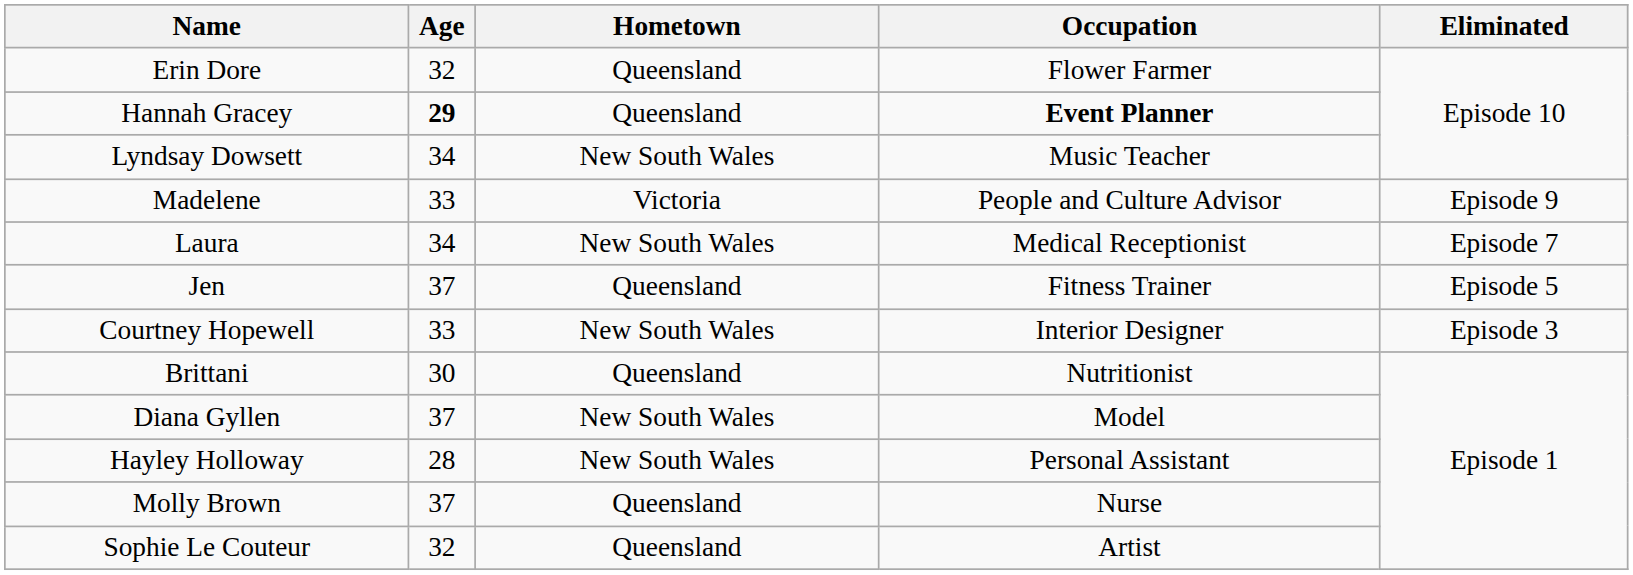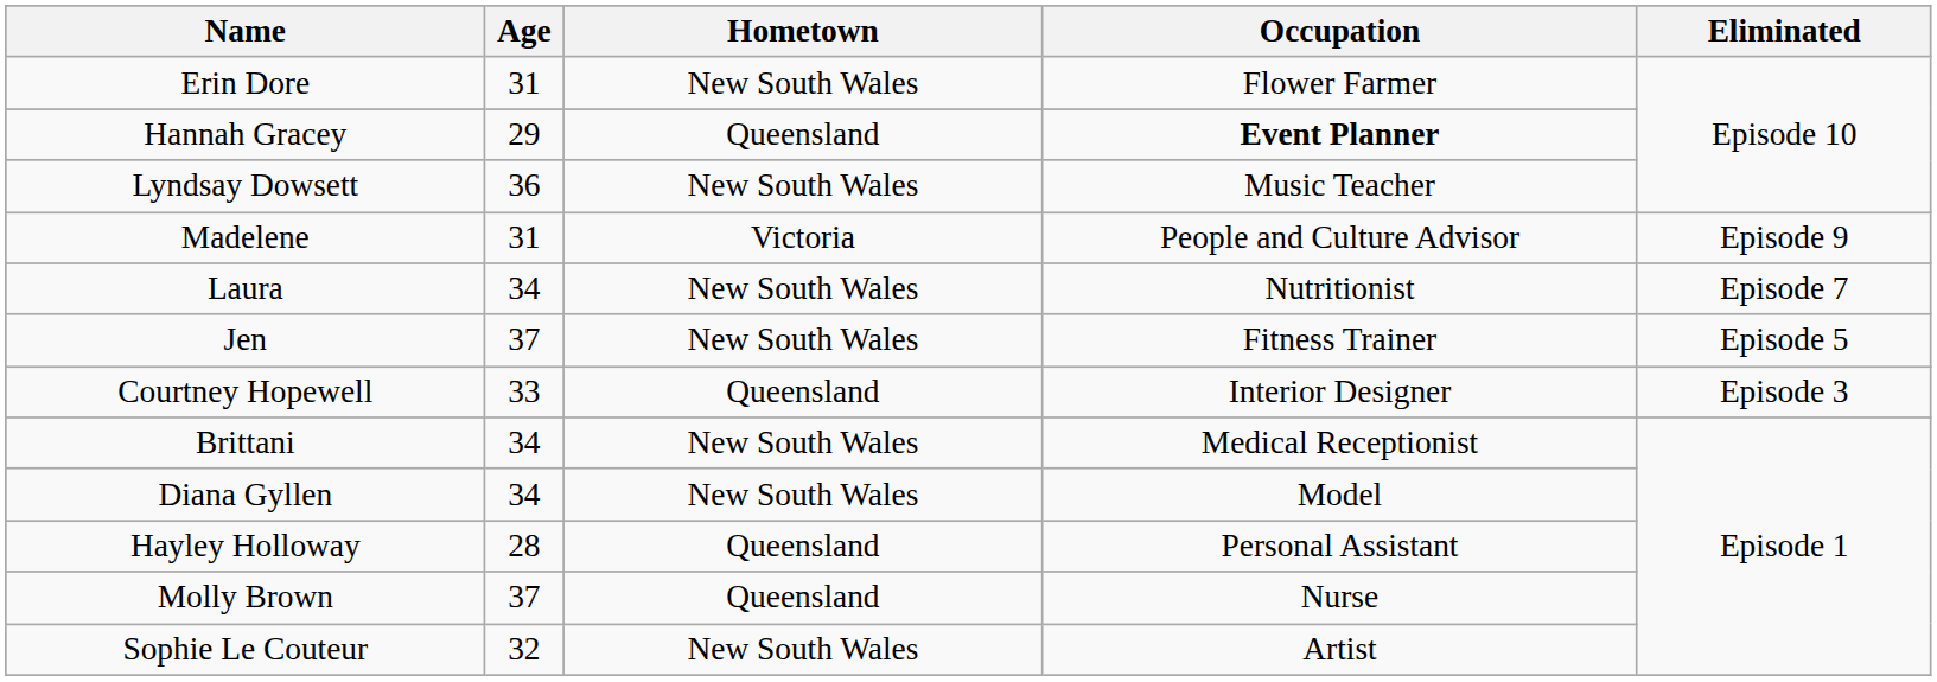 <table class="wikitable plainrowheaders" style="text-align:center; width:60%; font-size:100%;">
 <tr>
 <th width=200>Name</th>
 <th width=25>Age</th>
 <th width=200>Hometown</th>
 <th width=250>Occupation</th>
 <th width=120>Eliminated</th>
 </tr>
 <tr>
 <td>Erin Dore</td>
-<td>32</td>
-<td>Queensland</td>
+<td>31</td>
+<td>New South Wales</td>
 <td>Flower Farmer</td>
 <td rowspan="3">Episode 10</td>
 </tr>
 <tr>
 <td>Hannah Gracey</td>
-<td><strong>29</strong></td>
+<td>29</td>
 <td>Queensland</td>
 <td><strong>Event Planner</strong></td>
 </tr>
 <tr>
 <td>Lyndsay Dowsett</td>
-<td>34</td>
+<td>36</td>
 <td>New South Wales</td>
 <td>Music Teacher</td>
 </tr>
 <tr>
 <td>Madelene</td>
-<td>33</td>
+<td>31</td>
 <td>Victoria</td>
 <td>People and Culture Advisor</td>
 <td>Episode 9</td>
 </tr>
 <tr>
 <td>Laura</td>
 <td>34</td>
 <td>New South Wales</td>
-<td>Medical Receptionist</td>
+<td>Nutritionist</td>
 <td>Episode 7</td>
 </tr>
 <tr>
 <td>Jen</td>
 <td>37</td>
-<td>Queensland</td>
+<td>New South Wales</td>
 <td>Fitness Trainer</td>
 <td>Episode 5</td>
 </tr>
 <tr>
 <td>Courtney Hopewell</td>
 <td>33</td>
-<td>New South Wales</td>
+<td>Queensland</td>
 <td>Interior Designer</td>
 <td>Episode 3</td>
 </tr>
 <tr>
 <td>Brittani</td>
-<td>30</td>
-<td>Queensland</td>
-<td>Nutritionist</td>
+<td>34</td>
+<td>New South Wales</td>
+<td>Medical Receptionist</td>
 <td rowspan="5">Episode 1</td>
 </tr>
 <tr>
 <td>Diana Gyllen</td>
-<td>37</td>
+<td>34</td>
 <td>New South Wales</td>
 <td>Model</td>
 </tr>
 <tr>
 <td>Hayley Holloway</td>
 <td>28</td>
-<td>New South Wales</td>
+<td>Queensland</td>
 <td>Personal Assistant</td>
 </tr>
 <tr>
 <td>Molly Brown</td>
 <td>37</td>
 <td>Queensland</td>
 <td>Nurse</td>
 </tr>
 <tr>
 <td>Sophie Le Couteur</td>
 <td>32</td>
-<td>Queensland</td>
+<td>New South Wales</td>
 <td>Artist</td>
 </tr>
 </table>
